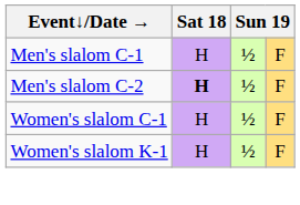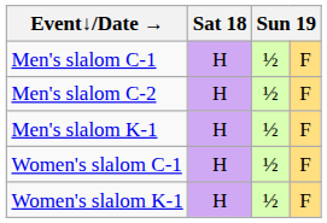 <table class="wikitable" style="margin:0.5em auto; font-size:90%; line-height:1.25em;">
 <tr style="text-align:center;">
 <th>Event↓/Date →</th>
 <th>Sat 18</th>
 <th colspan="2">Sun 19</th>
 </tr>
 <tr style="text-align:center;">
 <td style="text-align:left;"><a href='#'>Men's slalom C-1</a></td>
 <td style="background-color:#D0A9F5;">H</td>
 <td style="background-color:#D9FFB2;">½</td>
 <td style="background-color:#FFDF80;">F</td>
 </tr>
 <tr style="text-align:center;">
 <td style="text-align:left;"><a href='#'>Men's slalom C-2</a></td>
-<td style="background-color:#D0A9F5;"><strong>H</strong></td>
+<td style="background-color:#D0A9F5;">H</td>
+<td style="background-color:#D9FFB2;">½</td>
+<td style="background-color:#FFDF80;">F</td>
+</tr>
+<tr style="text-align:center;">
+<td style="text-align:left;"><a href='#'>Men's slalom K-1</a></td>
+<td style="background-color:#D0A9F5;">H</td>
 <td style="background-color:#D9FFB2;">½</td>
 <td style="background-color:#FFDF80;">F</td>
 </tr>
 <tr style="text-align:center;">
 <td style="text-align:left;"><a href='#'>Women's slalom C-1</a></td>
 <td style="background-color:#D0A9F5;">H</td>
 <td style="background-color:#D9FFB2;">½</td>
 <td style="background-color:#FFDF80;">F</td>
 </tr>
 <tr style="text-align:center;">
 <td style="text-align:left;"><a href='#'>Women's slalom K-1</a></td>
 <td style="background-color:#D0A9F5;">H</td>
 <td style="background-color:#D9FFB2;">½</td>
 <td style="background-color:#FFDF80;">F</td>
 </tr>
 </table>
